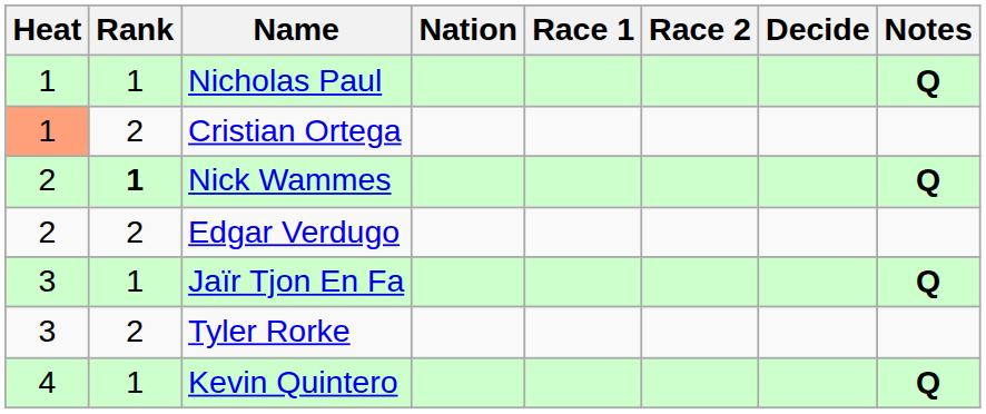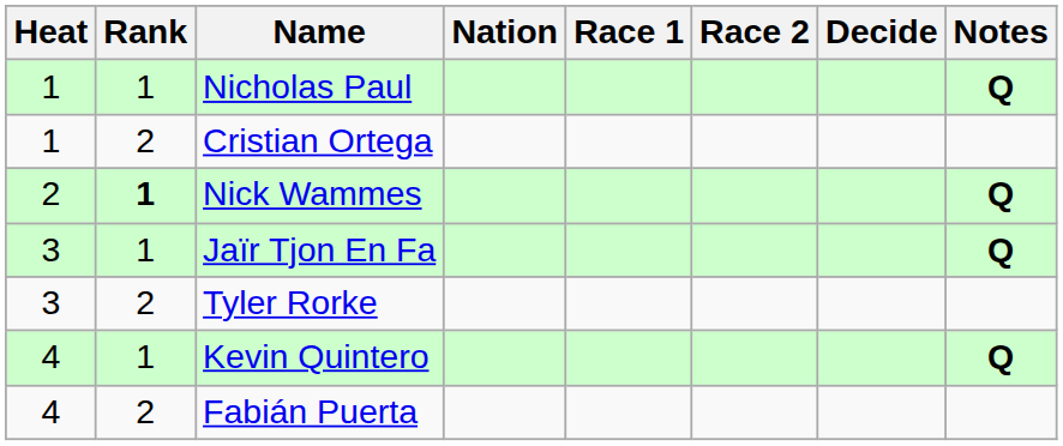 <table class="wikitable sortable" style="text-align:center">
 <tr>
 <th>Heat</th>
 <th>Rank</th>
 <th>Name</th>
 <th>Nation</th>
 <th>Race 1</th>
 <th>Race 2</th>
 <th>Decide</th>
 <th>Notes</th>
 </tr>
 <tr bgcolor=ccffcc>
 <td>1</td>
 <td>1</td>
 <td align=left><a href='#'>Nicholas Paul</a></td>
 <td align=left></td>
 <td></td>
 <td></td>
 <td></td>
 <td><strong>Q</strong></td>
 </tr>
 <tr>
-<td style="background: lightsalmon;">1</td>
+<td>1</td>
 <td>2</td>
 <td align=left><a href='#'>Cristian Ortega</a></td>
 <td align=left></td>
 <td></td>
 <td></td>
 <td></td>
 <td></td>
 </tr>
 <tr bgcolor=ccffcc>
 <td>2</td>
 <td><strong>1</strong></td>
 <td align=left><a href='#'>Nick Wammes</a></td>
 <td align=left></td>
 <td></td>
 <td></td>
 <td></td>
 <td><strong>Q</strong></td>
-</tr>
-<tr>
-<td>2</td>
-<td>2</td>
-<td align=left><a href='#'>Edgar Verdugo</a></td>
-<td align=left></td>
-<td></td>
-<td></td>
-<td></td>
-<td></td>
 </tr>
 <tr bgcolor=ccffcc>
 <td>3</td>
 <td>1</td>
 <td align=left><a href='#'>Jaïr Tjon En Fa</a></td>
 <td align=left></td>
 <td></td>
 <td></td>
 <td></td>
 <td><strong>Q</strong></td>
 </tr>
 <tr>
 <td>3</td>
 <td>2</td>
 <td align=left><a href='#'>Tyler Rorke</a></td>
 <td align=left></td>
 <td></td>
 <td></td>
 <td></td>
 <td></td>
 </tr>
 <tr bgcolor=ccffcc>
 <td>4</td>
 <td>1</td>
 <td align=left><a href='#'>Kevin Quintero</a></td>
 <td align=left></td>
 <td></td>
 <td></td>
 <td></td>
 <td><strong>Q</strong></td>
 </tr>
+<tr>
+<td>4</td>
+<td>2</td>
+<td align=left><a href='#'>Fabián Puerta</a></td>
+<td align=left></td>
+<td></td>
+<td></td>
+<td></td>
+<td></td>
+</tr>
 </table>
